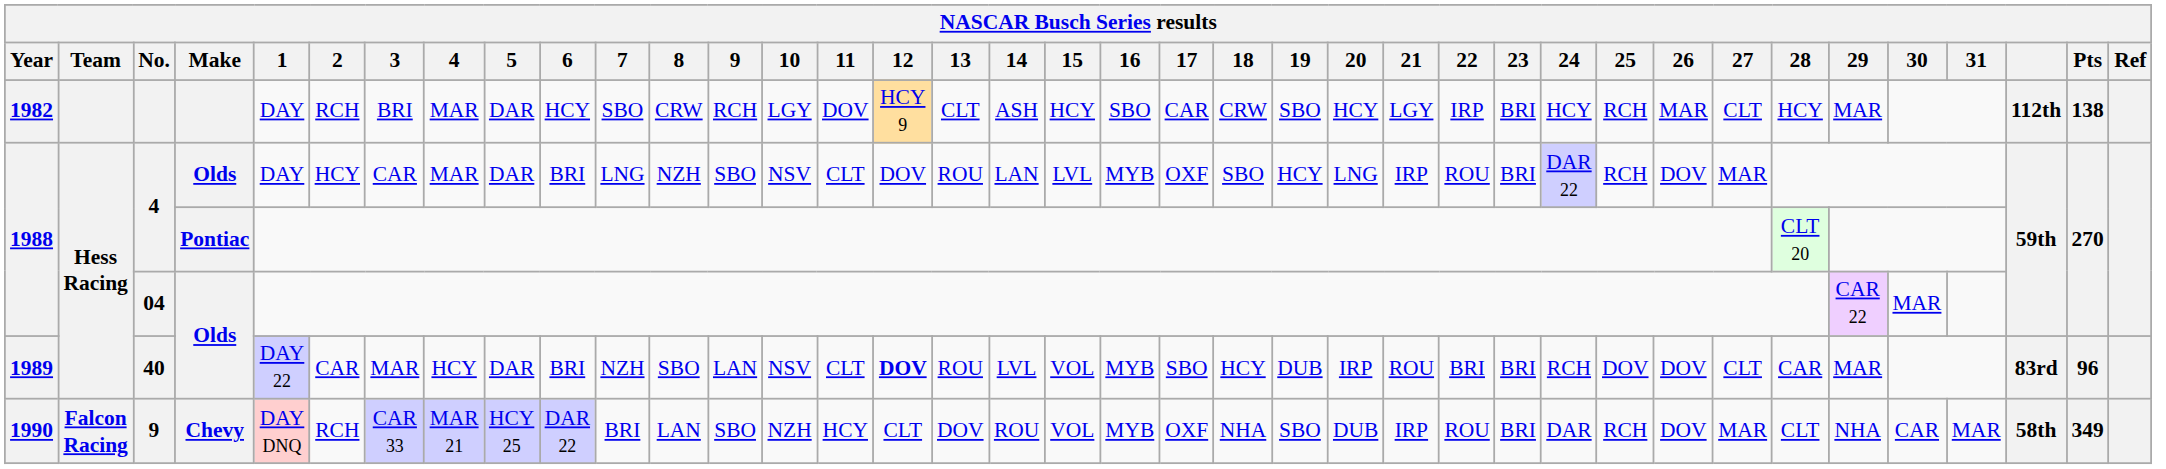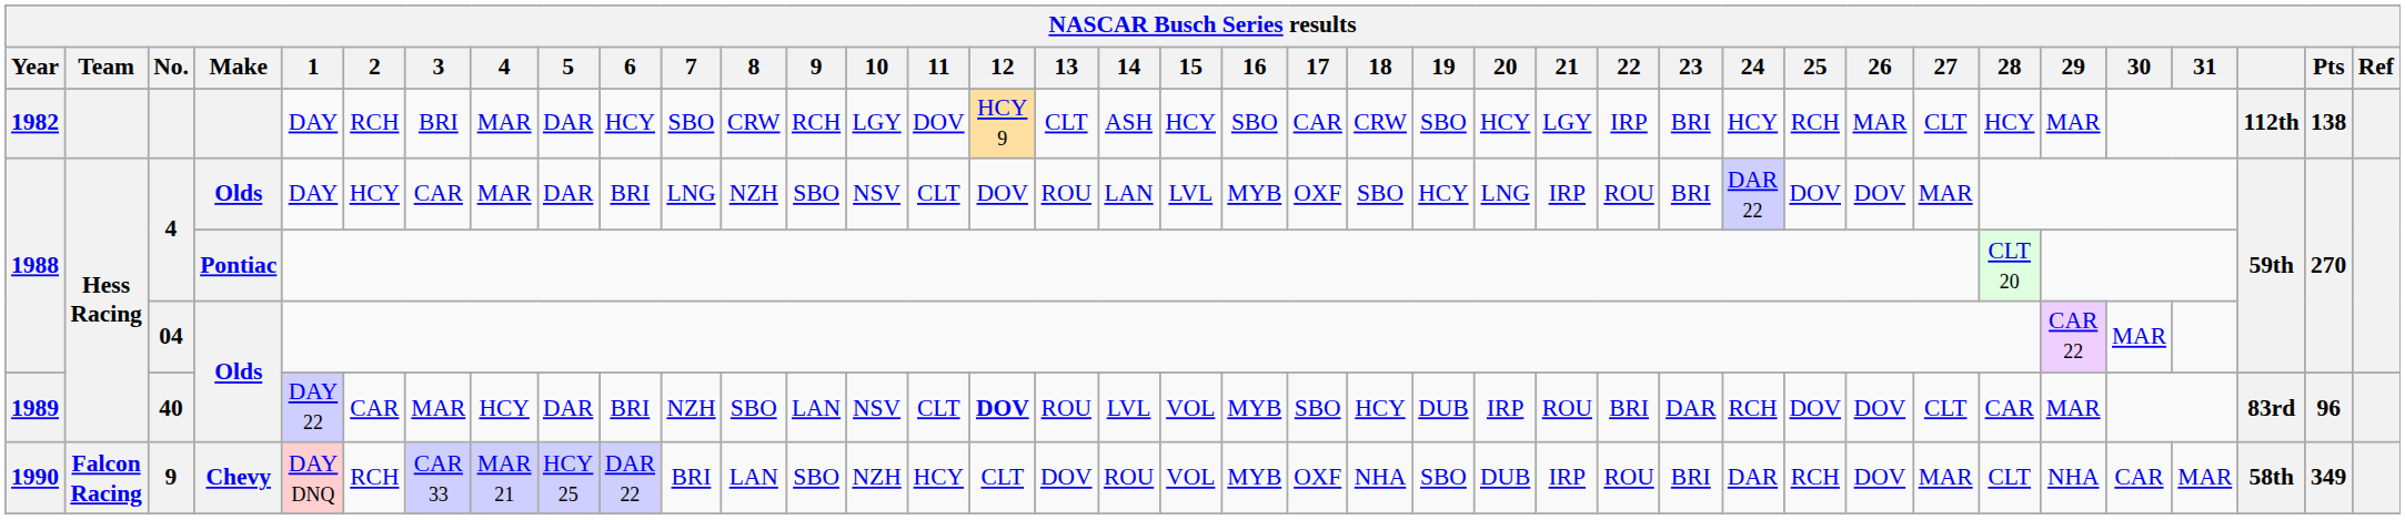 <table class="wikitable" style="text-align:center; font-size:75%">
 <tr>
 <th colspan=42><a href='#'>NASCAR Busch Series</a> results</th>
 </tr>
 <tr>
 <th>Year</th>
 <th>Team</th>
 <th>No.</th>
 <th>Make</th>
 <th>1</th>
 <th>2</th>
 <th>3</th>
 <th>4</th>
 <th>5</th>
 <th>6</th>
 <th>7</th>
 <th>8</th>
 <th>9</th>
 <th>10</th>
 <th>11</th>
 <th>12</th>
 <th>13</th>
 <th>14</th>
 <th>15</th>
 <th>16</th>
 <th>17</th>
 <th>18</th>
 <th>19</th>
 <th>20</th>
 <th>21</th>
 <th>22</th>
 <th>23</th>
 <th>24</th>
 <th>25</th>
 <th>26</th>
 <th>27</th>
 <th>28</th>
 <th>29</th>
 <th>30</th>
 <th>31</th>
 <th></th>
 <th>Pts</th>
 <th>Ref</th>
 </tr>
 <tr>
 <th><a href='#'>1982</a></th>
 <th></th>
 <th></th>
 <th></th>
 <td><a href='#'>DAY</a></td>
 <td><a href='#'>RCH</a></td>
 <td><a href='#'>BRI</a></td>
 <td><a href='#'>MAR</a></td>
 <td><a href='#'>DAR</a></td>
 <td><a href='#'>HCY</a></td>
 <td><a href='#'>SBO</a></td>
 <td><a href='#'>CRW</a></td>
 <td><a href='#'>RCH</a></td>
 <td><a href='#'>LGY</a></td>
 <td><a href='#'>DOV</a></td>
 <td style="background:#FFDF9F;"><a href='#'>HCY</a><br><small>9</small></td>
 <td><a href='#'>CLT</a></td>
 <td><a href='#'>ASH</a></td>
 <td><a href='#'>HCY</a></td>
 <td><a href='#'>SBO</a></td>
 <td><a href='#'>CAR</a></td>
 <td><a href='#'>CRW</a></td>
 <td><a href='#'>SBO</a></td>
 <td><a href='#'>HCY</a></td>
 <td><a href='#'>LGY</a></td>
 <td><a href='#'>IRP</a></td>
 <td><a href='#'>BRI</a></td>
 <td><a href='#'>HCY</a></td>
 <td><a href='#'>RCH</a></td>
 <td><a href='#'>MAR</a></td>
 <td><a href='#'>CLT</a></td>
 <td><a href='#'>HCY</a></td>
 <td><a href='#'>MAR</a></td>
 <td colspan=2></td>
 <th>112th</th>
 <th>138</th>
 <th></th>
 </tr>
 <tr>
 <th rowspan=3><a href='#'>1988</a></th>
 <th rowspan=4>Hess Racing</th>
 <th rowspan=2>4</th>
 <th><a href='#'>Olds</a></th>
 <td><a href='#'>DAY</a></td>
 <td><a href='#'>HCY</a></td>
 <td><a href='#'>CAR</a></td>
 <td><a href='#'>MAR</a></td>
 <td><a href='#'>DAR</a></td>
 <td><a href='#'>BRI</a></td>
 <td><a href='#'>LNG</a></td>
 <td><a href='#'>NZH</a></td>
 <td><a href='#'>SBO</a></td>
 <td><a href='#'>NSV</a></td>
 <td><a href='#'>CLT</a></td>
 <td><a href='#'>DOV</a></td>
 <td><a href='#'>ROU</a></td>
 <td><a href='#'>LAN</a></td>
 <td><a href='#'>LVL</a></td>
 <td><a href='#'>MYB</a></td>
 <td><a href='#'>OXF</a></td>
 <td><a href='#'>SBO</a></td>
 <td><a href='#'>HCY</a></td>
 <td><a href='#'>LNG</a></td>
 <td><a href='#'>IRP</a></td>
 <td><a href='#'>ROU</a></td>
 <td><a href='#'>BRI</a></td>
 <td style="background:#CFCFFF;"><a href='#'>DAR</a><br><small>22</small></td>
-<td><a href='#'>RCH</a></td>
+<td><a href='#'>DOV</a></td>
 <td><a href='#'>DOV</a></td>
 <td><a href='#'>MAR</a></td>
 <td colspan=4></td>
 <th rowspan=3>59th</th>
 <th rowspan=3>270</th>
 <th rowspan=3></th>
 </tr>
 <tr>
 <th><a href='#'>Pontiac</a></th>
 <td colspan=27></td>
 <td style="background:#DFFFDF;"><a href='#'>CLT</a><br><small>20</small></td>
 <td colspan=3></td>
 </tr>
 <tr>
 <th>04</th>
 <th rowspan=2><a href='#'>Olds</a></th>
 <td colspan=28></td>
 <td style="background:#EFCFFF;"><a href='#'>CAR</a><br><small>22</small></td>
 <td><a href='#'>MAR</a></td>
 <td></td>
 </tr>
 <tr>
 <th><a href='#'>1989</a></th>
 <th>40</th>
 <td style="background:#CFCFFF;"><a href='#'>DAY</a><br><small>22</small></td>
 <td><a href='#'>CAR</a></td>
 <td><a href='#'>MAR</a></td>
 <td><a href='#'>HCY</a></td>
 <td><a href='#'>DAR</a></td>
 <td><a href='#'>BRI</a></td>
 <td><a href='#'>NZH</a></td>
 <td><a href='#'>SBO</a></td>
 <td><a href='#'>LAN</a></td>
 <td><a href='#'>NSV</a></td>
 <td><a href='#'>CLT</a></td>
 <td><strong><a href='#'>DOV</a></strong></td>
 <td><a href='#'>ROU</a></td>
 <td><a href='#'>LVL</a></td>
 <td><a href='#'>VOL</a></td>
 <td><a href='#'>MYB</a></td>
 <td><a href='#'>SBO</a></td>
 <td><a href='#'>HCY</a></td>
 <td><a href='#'>DUB</a></td>
 <td><a href='#'>IRP</a></td>
 <td><a href='#'>ROU</a></td>
 <td><a href='#'>BRI</a></td>
-<td><a href='#'>BRI</a></td>
+<td><a href='#'>DAR</a></td>
 <td><a href='#'>RCH</a></td>
 <td><a href='#'>DOV</a></td>
 <td><a href='#'>DOV</a></td>
 <td><a href='#'>CLT</a></td>
 <td><a href='#'>CAR</a></td>
 <td><a href='#'>MAR</a></td>
 <td colspan=2></td>
 <th>83rd</th>
 <th>96</th>
 <th></th>
 </tr>
 <tr>
 <th><a href='#'>1990</a></th>
 <th><a href='#'>Falcon Racing</a></th>
 <th>9</th>
 <th><a href='#'>Chevy</a></th>
 <td style="background:#FFCFCF;"><a href='#'>DAY</a><br><small>DNQ</small></td>
 <td><a href='#'>RCH</a></td>
 <td style="background:#CFCFFF;"><a href='#'>CAR</a><br><small>33</small></td>
 <td style="background:#CFCFFF;"><a href='#'>MAR</a><br><small>21</small></td>
 <td style="background:#CFCFFF;"><a href='#'>HCY</a><br><small>25</small></td>
 <td style="background:#CFCFFF;"><a href='#'>DAR</a><br><small>22</small></td>
 <td><a href='#'>BRI</a></td>
 <td><a href='#'>LAN</a></td>
 <td><a href='#'>SBO</a></td>
 <td><a href='#'>NZH</a></td>
 <td><a href='#'>HCY</a></td>
 <td><a href='#'>CLT</a></td>
 <td><a href='#'>DOV</a></td>
 <td><a href='#'>ROU</a></td>
 <td><a href='#'>VOL</a></td>
 <td><a href='#'>MYB</a></td>
 <td><a href='#'>OXF</a></td>
 <td><a href='#'>NHA</a></td>
 <td><a href='#'>SBO</a></td>
 <td><a href='#'>DUB</a></td>
 <td><a href='#'>IRP</a></td>
 <td><a href='#'>ROU</a></td>
 <td><a href='#'>BRI</a></td>
 <td><a href='#'>DAR</a></td>
 <td><a href='#'>RCH</a></td>
 <td><a href='#'>DOV</a></td>
 <td><a href='#'>MAR</a></td>
 <td><a href='#'>CLT</a></td>
 <td><a href='#'>NHA</a></td>
 <td><a href='#'>CAR</a></td>
 <td><a href='#'>MAR</a></td>
 <th>58th</th>
 <th>349</th>
 <th></th>
 </tr>
 </table>
